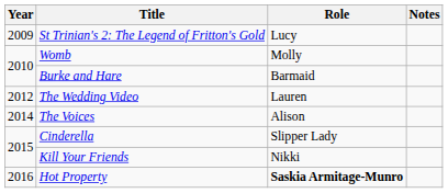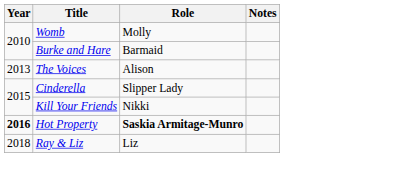 <table class="wikitable sortable">
 <tr>
 <th>Year</th>
 <th>Title</th>
 <th>Role</th>
 <th class="unsortable">Notes</th>
-</tr>
-<tr>
-<td>2009</td>
-<td><em><a href='#'>St Trinian's 2: The Legend of Fritton's Gold</a></em></td>
-<td>Lucy</td>
-<td></td>
 </tr>
 <tr>
 <td rowspan=2>2010</td>
 <td><em><a href='#'>Womb</a></em></td>
 <td>Molly</td>
 <td></td>
 </tr>
 <tr>
 <td><em><a href='#'>Burke and Hare</a></em></td>
 <td>Barmaid</td>
 <td></td>
 </tr>
 <tr>
-<td>2012</td>
-<td><em><a href='#'>The Wedding Video</a></em></td>
-<td>Lauren</td>
-<td></td>
-</tr>
-<tr>
-<td>2014</td>
+<td>2013</td>
 <td><em><a href='#'>The Voices</a></em></td>
 <td>Alison</td>
 <td></td>
 </tr>
 <tr>
 <td rowspan=2>2015</td>
 <td><em><a href='#'>Cinderella</a></em></td>
 <td>Slipper Lady</td>
 <td></td>
 </tr>
 <tr>
 <td><em><a href='#'>Kill Your Friends</a></em></td>
 <td>Nikki</td>
 <td></td>
 </tr>
 <tr>
-<td>2016</td>
+<td><strong>2016</strong></td>
 <td><em><a href='#'>Hot Property</a></em></td>
 <td><strong>Saskia Armitage-Munro</strong></td>
 <td></td>
 </tr>
+<tr>
+<td>2018</td>
+<td><em><a href='#'>Ray & Liz</a></em></td>
+<td>Liz</td>
+<td></td>
+</tr>
 </table>
